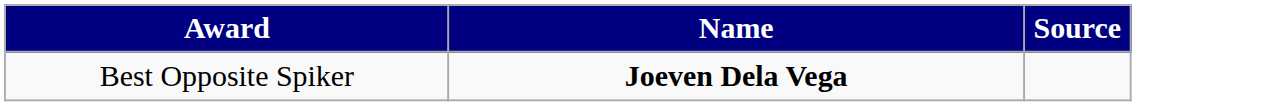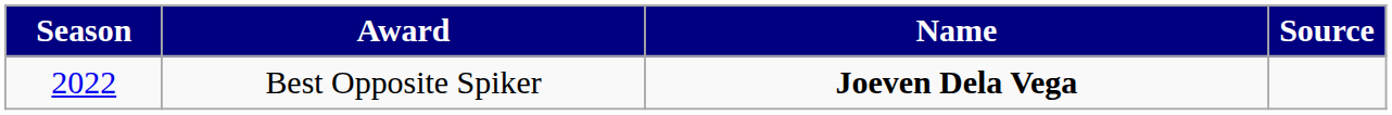 <table class="wikitable">
 <tr>
+<th width=70px style="background: #000080; color: #FFFFFF; text-align: center"><strong>Season</strong></th>
 <th width=230px style="background: #000080; color: #FFFFFF"><strong>Award</strong></th>
 <th width=300px style="background: #000080; color: #FFFFFF"><strong>Name</strong></th>
 <th width=50px style="background: #000080; color: #FFFFFF"><strong>Source</strong></th>
 </tr>
 <tr align=center>
+<td><a href='#'>2022</a></td>
 <td>Best Opposite Spiker</td>
 <td><strong>Joeven Dela Vega</strong></td>
 <td></td>
 </tr>
 </table>
